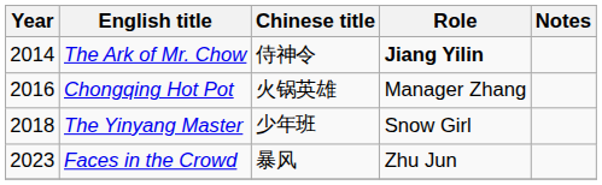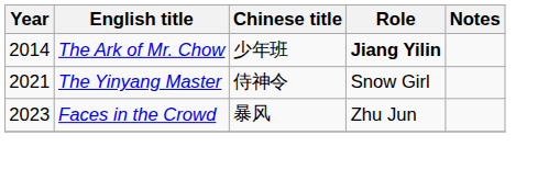 <table class="wikitable sortable">
 <tr>
 <th>Year</th>
 <th>English title</th>
 <th>Chinese title</th>
 <th>Role</th>
 <th>Notes</th>
 </tr>
 <tr>
 <td>2014</td>
 <td><em><a href='#'>The Ark of Mr. Chow</a></em></td>
-<td>侍神令</td>
+<td>少年班</td>
 <td><strong>Jiang Yilin</strong></td>
 <td></td>
 </tr>
 <tr>
-<td>2016</td>
-<td><em><a href='#'>Chongqing Hot Pot</a></em></td>
-<td>火锅英雄</td>
-<td>Manager Zhang</td>
-<td></td>
-</tr>
-<tr>
-<td>2018</td>
+<td>2021</td>
 <td><em><a href='#'>The Yinyang Master</a></em></td>
-<td>少年班</td>
+<td>侍神令</td>
 <td>Snow Girl</td>
 <td></td>
 </tr>
 <tr>
 <td>2023</td>
 <td><em><a href='#'>Faces in the Crowd</a></em></td>
 <td>暴风</td>
 <td>Zhu Jun</td>
 <td></td>
 </tr>
 <tr>
 </tr>
 </table>
